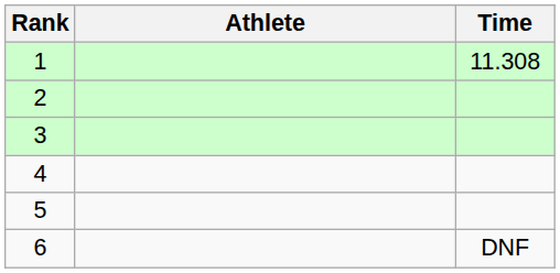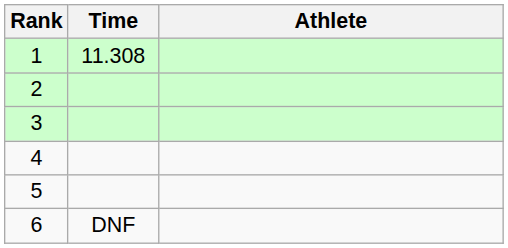 <table class=wikitable style="text-align:center">
 <tr>
 <th width=40>Rank</th>
+<th width=60>Time</th>
 <th width=250>Athlete</th>
-<th width=60>Time</th>
 </tr>
 <tr bgcolor="ccffcc">
 <td>1</td>
+<td>11.308</td>
 <td align=left></td>
-<td>11.308</td>
 </tr>
 <tr bgcolor="ccffcc">
 <td>2</td>
+<td></td>
 <td align=left></td>
-<td></td>
 </tr>
 <tr bgcolor="ccffcc">
 <td>3</td>
+<td></td>
 <td align=left></td>
-<td></td>
 </tr>
 <tr>
 <td>4</td>
+<td></td>
 <td align=left></td>
-<td></td>
 </tr>
 <tr>
 <td>5</td>
+<td></td>
 <td align=left></td>
-<td></td>
 </tr>
 <tr>
 <td>6</td>
+<td>DNF</td>
 <td align=left></td>
-<td>DNF</td>
 </tr>
 </table>
